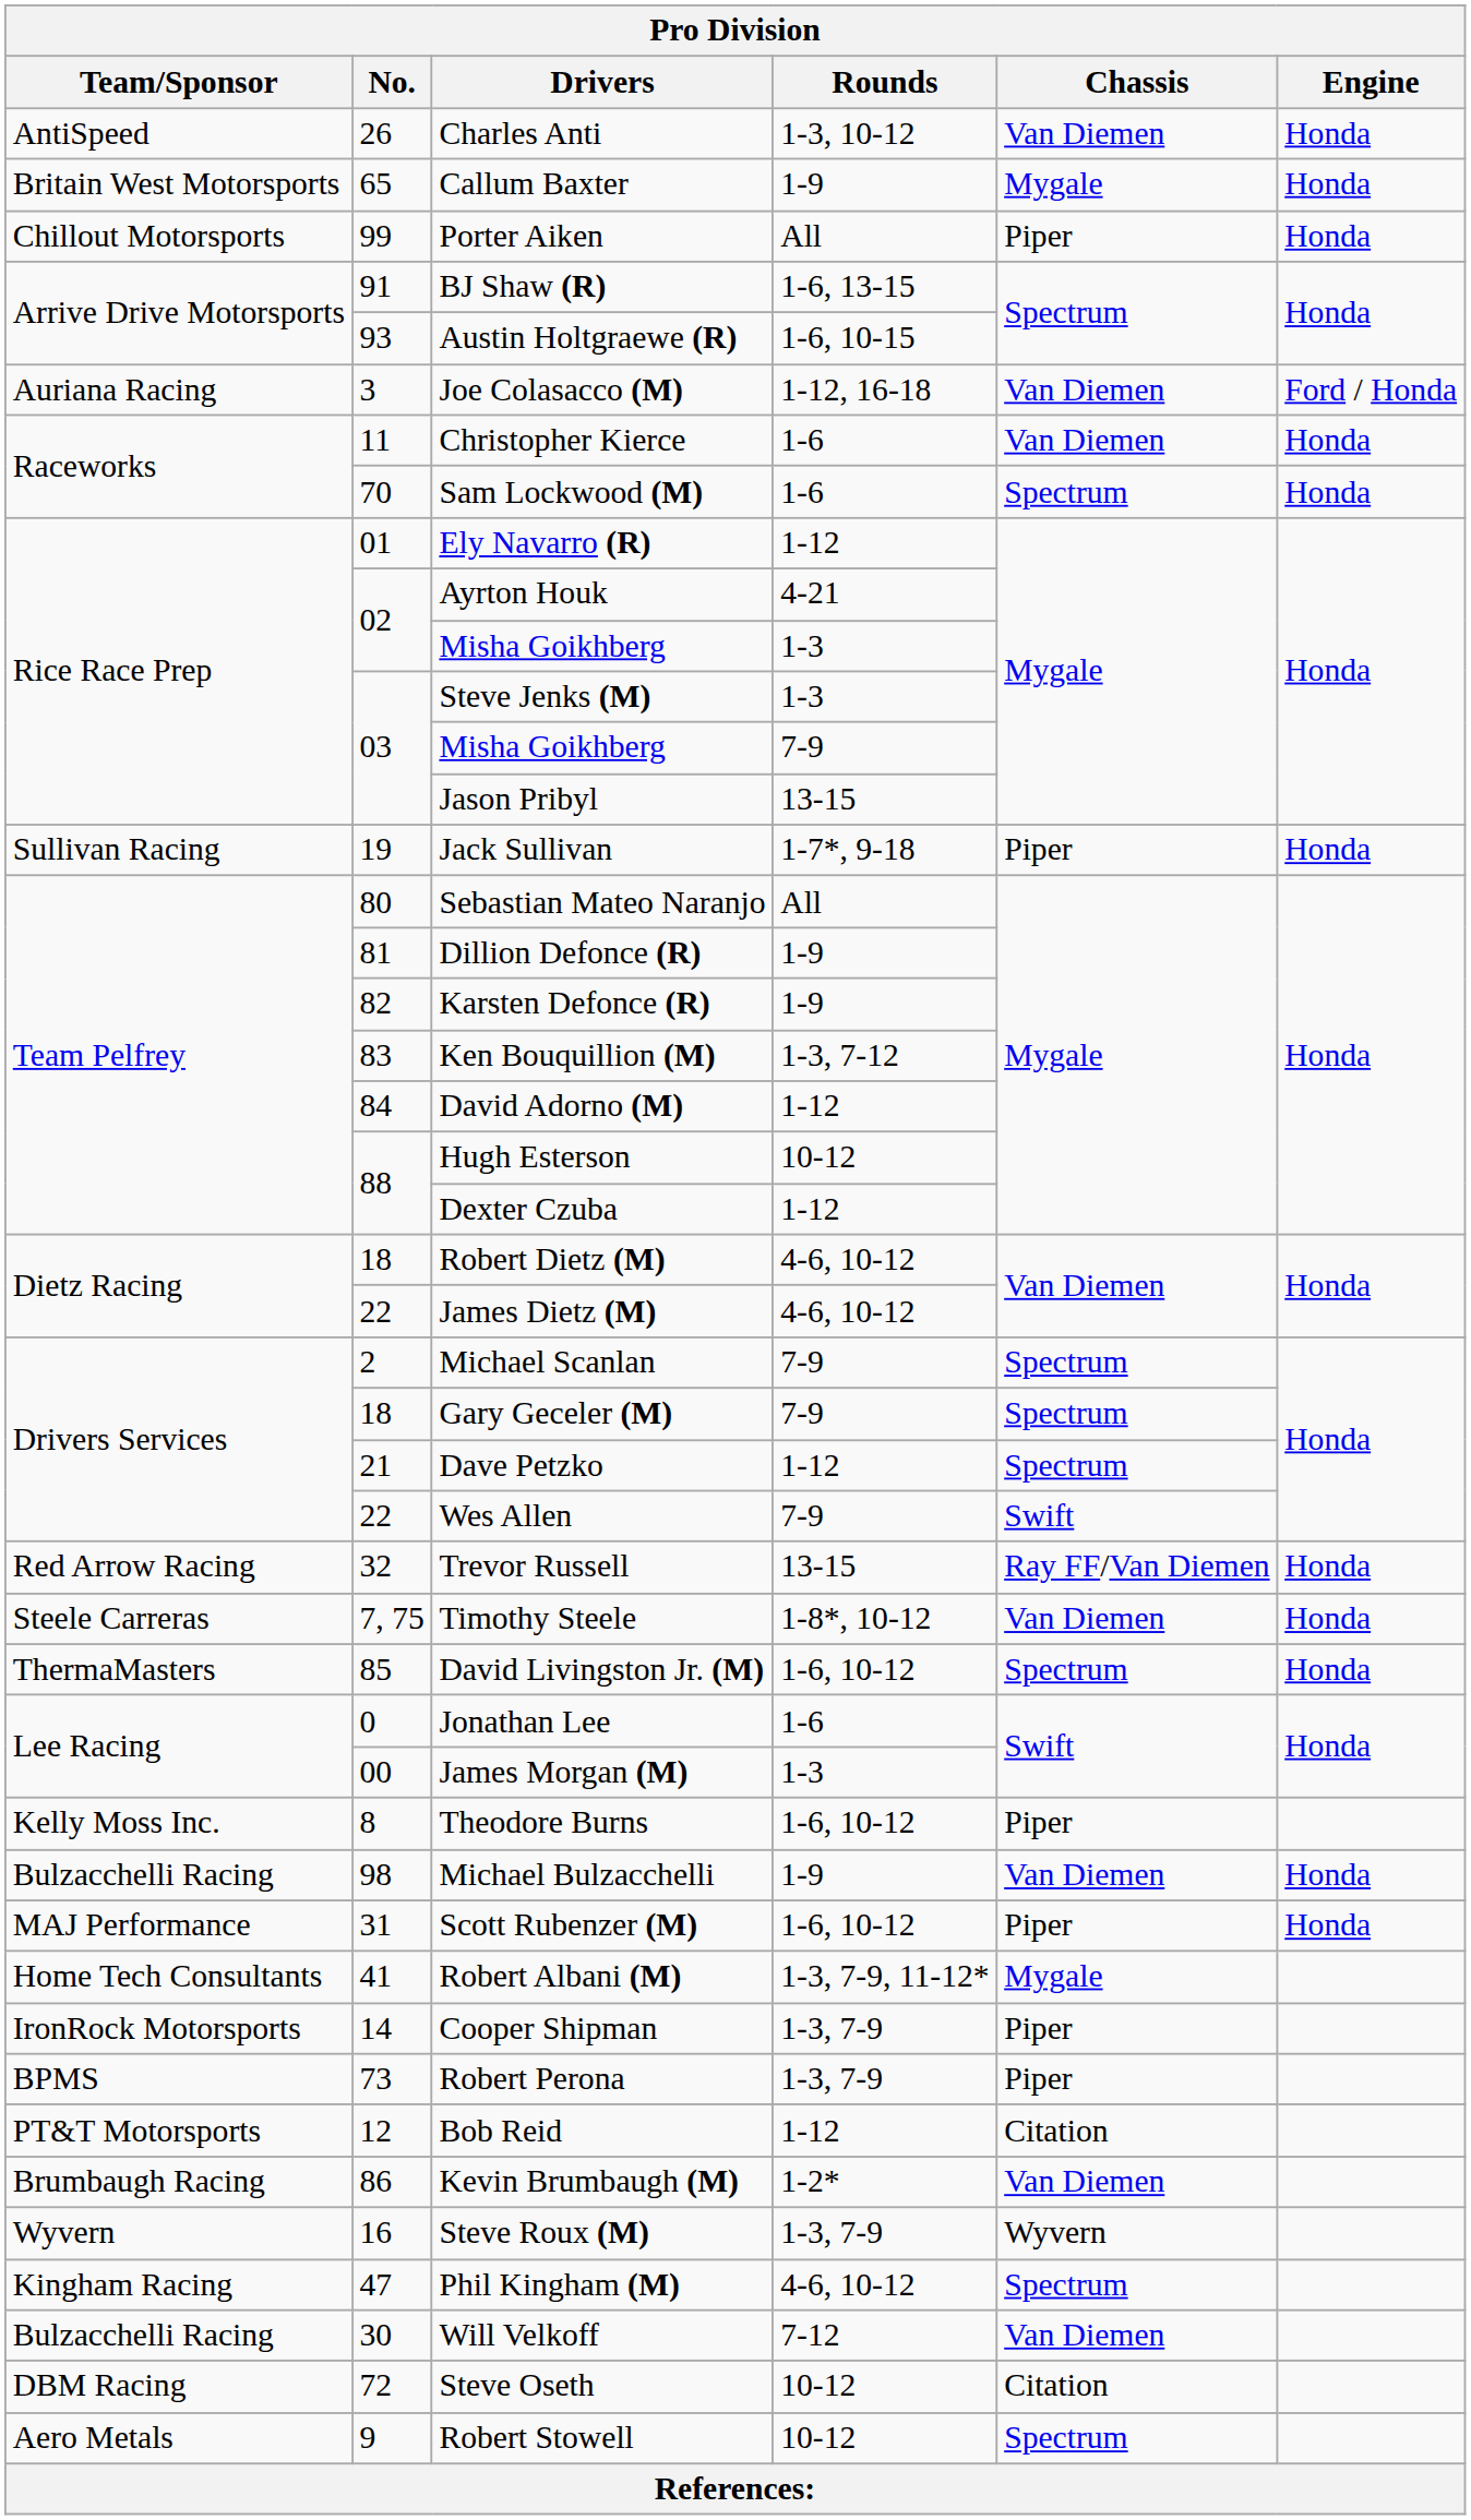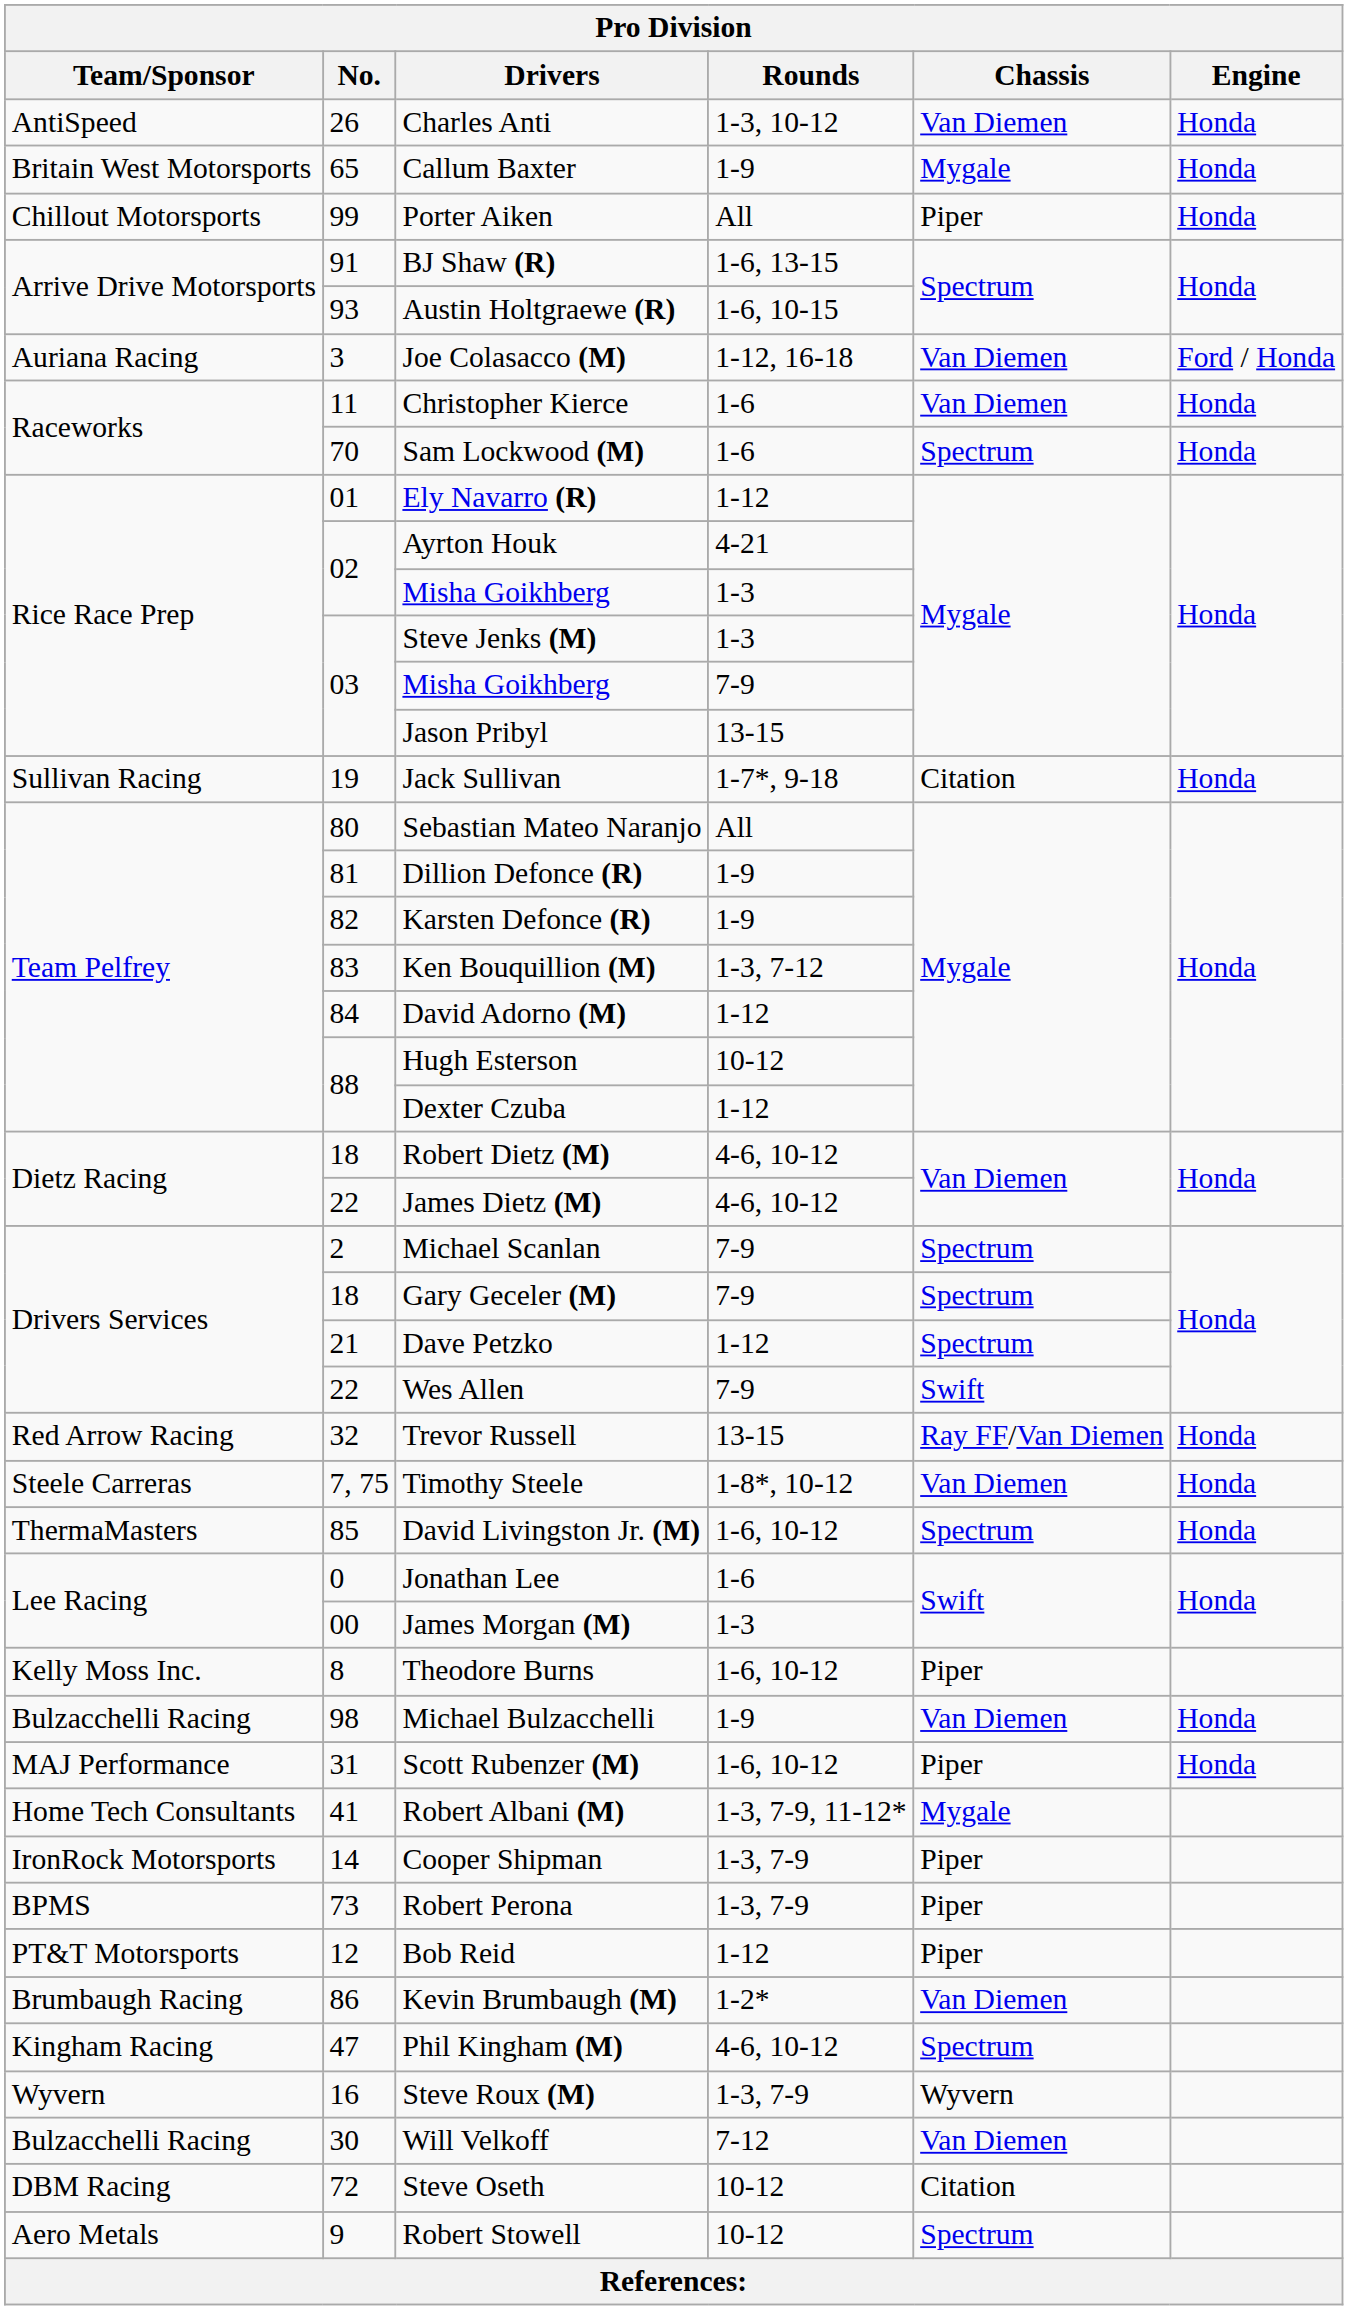 <table class="wikitable sortable">
 <tr>
 <th colspan="6">Pro Division</th>
 </tr>
 <tr>
 <th>Team/Sponsor</th>
 <th>No.</th>
 <th>Drivers</th>
 <th>Rounds</th>
 <th>Chassis</th>
 <th>Engine</th>
 </tr>
 <tr>
 <td>AntiSpeed</td>
 <td>26</td>
 <td>Charles Anti</td>
 <td>1-3, 10-12</td>
 <td><a href='#'>Van Diemen</a></td>
 <td><a href='#'>Honda</a></td>
 </tr>
 <tr>
 <td>Britain West Motorsports</td>
 <td>65</td>
 <td>Callum Baxter</td>
 <td>1-9</td>
 <td><a href='#'>Mygale</a></td>
 <td><a href='#'>Honda</a></td>
 </tr>
 <tr>
 <td>Chillout Motorsports</td>
 <td>99</td>
 <td>Porter Aiken</td>
 <td>All</td>
 <td>Piper</td>
 <td><a href='#'>Honda</a></td>
 </tr>
 <tr>
 <td rowspan="2">Arrive Drive Motorsports</td>
 <td>91</td>
 <td>BJ Shaw <strong>(R)</strong></td>
 <td>1-6, 13-15</td>
 <td rowspan="2"><a href='#'>Spectrum</a></td>
 <td rowspan="2"><a href='#'>Honda</a></td>
 </tr>
 <tr>
 <td>93</td>
 <td>Austin Holtgraewe <strong>(R)</strong></td>
 <td>1-6, 10-15</td>
 </tr>
 <tr>
 <td>Auriana Racing</td>
 <td>3</td>
 <td>Joe Colasacco <strong>(M)</strong></td>
 <td>1-12, 16-18</td>
 <td><a href='#'>Van Diemen</a></td>
 <td><a href='#'>Ford</a> / <a href='#'>Honda</a></td>
 </tr>
 <tr>
 <td rowspan="2">Raceworks</td>
 <td>11</td>
 <td>Christopher Kierce</td>
 <td>1-6</td>
 <td><a href='#'>Van Diemen</a></td>
 <td><a href='#'>Honda</a></td>
 </tr>
 <tr>
 <td>70</td>
 <td>Sam Lockwood <strong>(M)</strong></td>
 <td>1-6</td>
 <td><a href='#'>Spectrum</a></td>
 <td><a href='#'>Honda</a></td>
 </tr>
 <tr>
 <td rowspan="6">Rice Race Prep</td>
 <td>01</td>
 <td><a href='#'>Ely Navarro</a> <strong>(R)</strong></td>
 <td>1-12</td>
 <td rowspan="6"><a href='#'>Mygale</a></td>
 <td rowspan="6"><a href='#'>Honda</a></td>
 </tr>
 <tr>
 <td rowspan="2">02</td>
 <td>Ayrton Houk</td>
 <td>4-21</td>
 </tr>
 <tr>
 <td><a href='#'>Misha Goikhberg</a></td>
 <td>1-3</td>
 </tr>
 <tr>
 <td rowspan="3">03</td>
 <td>Steve Jenks <strong>(M)</strong></td>
 <td>1-3</td>
 </tr>
 <tr>
 <td><a href='#'>Misha Goikhberg</a></td>
 <td>7-9</td>
 </tr>
 <tr>
 <td>Jason Pribyl</td>
 <td>13-15</td>
 </tr>
 <tr>
 <td>Sullivan Racing</td>
 <td>19</td>
 <td>Jack Sullivan</td>
 <td>1-7*, 9-18</td>
-<td>Piper</td>
+<td>Citation</td>
 <td><a href='#'>Honda</a></td>
 </tr>
 <tr>
 <td rowspan="7"><a href='#'>Team Pelfrey</a></td>
 <td>80</td>
 <td>Sebastian Mateo Naranjo</td>
 <td>All</td>
 <td rowspan="7"><a href='#'>Mygale</a></td>
 <td rowspan="7"><a href='#'>Honda</a></td>
 </tr>
 <tr>
 <td>81</td>
 <td>Dillion Defonce <strong>(R)</strong></td>
 <td>1-9</td>
 </tr>
 <tr>
 <td>82</td>
 <td>Karsten Defonce <strong>(R)</strong></td>
 <td>1-9</td>
 </tr>
 <tr>
 <td>83</td>
 <td>Ken Bouquillion <strong>(M)</strong></td>
 <td>1-3, 7-12</td>
 </tr>
 <tr>
 <td>84</td>
 <td>David Adorno <strong>(M)</strong></td>
 <td>1-12</td>
 </tr>
 <tr>
 <td rowspan="2">88</td>
 <td>Hugh Esterson</td>
 <td>10-12</td>
 </tr>
 <tr>
 <td>Dexter Czuba</td>
 <td>1-12</td>
 </tr>
 <tr>
 <td rowspan="2">Dietz Racing</td>
 <td>18</td>
 <td>Robert Dietz <strong>(M)</strong></td>
 <td>4-6, 10-12</td>
 <td rowspan="2"><a href='#'>Van Diemen</a></td>
 <td rowspan="2"><a href='#'>Honda</a></td>
 </tr>
 <tr>
 <td>22</td>
 <td>James Dietz <strong>(M)</strong></td>
 <td>4-6, 10-12</td>
 </tr>
 <tr>
 <td rowspan="4">Drivers Services</td>
 <td>2</td>
 <td>Michael Scanlan</td>
 <td>7-9</td>
 <td><a href='#'>Spectrum</a></td>
 <td rowspan="4"><a href='#'>Honda</a></td>
 </tr>
 <tr>
 <td>18</td>
 <td>Gary Geceler <strong>(M)</strong></td>
 <td>7-9</td>
 <td><a href='#'>Spectrum</a></td>
 </tr>
 <tr>
 <td>21</td>
 <td>Dave Petzko</td>
 <td>1-12</td>
 <td><a href='#'>Spectrum</a></td>
 </tr>
 <tr>
 <td>22</td>
 <td>Wes Allen</td>
 <td>7-9</td>
 <td><a href='#'>Swift</a></td>
 </tr>
 <tr>
 <td>Red Arrow Racing</td>
 <td>32</td>
 <td>Trevor Russell</td>
 <td>13-15</td>
 <td><a href='#'>Ray FF</a>/<a href='#'>Van Diemen</a></td>
 <td><a href='#'>Honda</a></td>
 </tr>
 <tr>
 <td>Steele Carreras</td>
 <td>7, 75</td>
 <td>Timothy Steele</td>
 <td>1-8*, 10-12</td>
 <td><a href='#'>Van Diemen</a></td>
 <td><a href='#'>Honda</a></td>
 </tr>
 <tr>
 <td>ThermaMasters</td>
 <td>85</td>
 <td>David Livingston Jr. <strong>(M)</strong></td>
 <td>1-6, 10-12</td>
 <td><a href='#'>Spectrum</a></td>
 <td><a href='#'>Honda</a></td>
 </tr>
 <tr>
 <td rowspan="2">Lee Racing</td>
 <td>0</td>
 <td>Jonathan Lee</td>
 <td>1-6</td>
 <td rowspan="2"><a href='#'>Swift</a></td>
 <td rowspan="2"><a href='#'>Honda</a></td>
 </tr>
 <tr>
 <td>00</td>
 <td>James Morgan <strong>(M)</strong></td>
 <td>1-3</td>
 </tr>
 <tr>
 <td>Kelly Moss Inc.</td>
 <td>8</td>
 <td>Theodore Burns</td>
 <td>1-6, 10-12</td>
 <td>Piper</td>
 <td></td>
 </tr>
 <tr>
 <td>Bulzacchelli Racing</td>
 <td>98</td>
 <td>Michael Bulzacchelli</td>
 <td>1-9</td>
 <td><a href='#'>Van Diemen</a></td>
 <td><a href='#'>Honda</a></td>
 </tr>
 <tr>
 <td>MAJ Performance</td>
 <td>31</td>
 <td>Scott Rubenzer <strong>(M)</strong></td>
 <td>1-6, 10-12</td>
 <td>Piper</td>
 <td><a href='#'>Honda</a></td>
 </tr>
 <tr>
 <td>Home Tech Consultants</td>
 <td>41</td>
 <td>Robert Albani <strong>(M)</strong></td>
 <td>1-3, 7-9, 11-12*</td>
 <td><a href='#'>Mygale</a></td>
 <td></td>
 </tr>
 <tr>
 <td>IronRock Motorsports</td>
 <td>14</td>
 <td>Cooper Shipman</td>
 <td>1-3, 7-9</td>
 <td>Piper</td>
 <td></td>
 </tr>
 <tr>
 <td>BPMS</td>
 <td>73</td>
 <td>Robert Perona</td>
 <td>1-3, 7-9</td>
 <td>Piper</td>
 <td></td>
 </tr>
 <tr>
 <td>PT&T Motorsports</td>
 <td>12</td>
 <td>Bob Reid</td>
 <td>1-12</td>
-<td>Citation</td>
+<td>Piper</td>
 <td></td>
 </tr>
 <tr>
 <td>Brumbaugh Racing</td>
 <td>86</td>
 <td>Kevin Brumbaugh <strong>(M)</strong></td>
 <td>1-2*</td>
 <td><a href='#'>Van Diemen</a></td>
 <td></td>
 </tr>
 <tr>
+<td>Kingham Racing</td>
+<td>47</td>
+<td>Phil Kingham <strong>(M)</strong></td>
+<td>4-6, 10-12</td>
+<td><a href='#'>Spectrum</a></td>
+<td></td>
+</tr>
+<tr>
 <td>Wyvern</td>
 <td>16</td>
 <td>Steve Roux <strong>(M)</strong></td>
 <td>1-3, 7-9</td>
 <td>Wyvern</td>
-<td></td>
-</tr>
-<tr>
-<td>Kingham Racing</td>
-<td>47</td>
-<td>Phil Kingham <strong>(M)</strong></td>
-<td>4-6, 10-12</td>
-<td><a href='#'>Spectrum</a></td>
 <td></td>
 </tr>
 <tr>
 <td>Bulzacchelli Racing</td>
 <td>30</td>
 <td>Will Velkoff</td>
 <td>7-12</td>
 <td><a href='#'>Van Diemen</a></td>
 <td></td>
 </tr>
 <tr>
 <td>DBM Racing</td>
 <td>72</td>
 <td>Steve Oseth</td>
 <td>10-12</td>
 <td>Citation</td>
 <td></td>
 </tr>
 <tr>
 <td>Aero Metals</td>
 <td>9</td>
 <td>Robert Stowell</td>
 <td>10-12</td>
 <td><a href='#'>Spectrum</a></td>
 <td></td>
 </tr>
 <tr>
 <th colspan="6">References:</th>
 </tr>
 </table>
